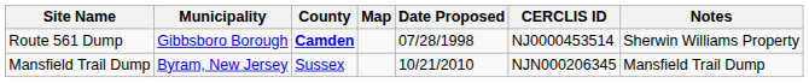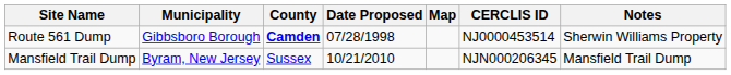 <table class="wikitable sortable">
 <tr>
 <th>Site Name</th>
 <th>Municipality</th>
 <th>County</th>
+<th>Date Proposed</th>
 <th>Map</th>
-<th>Date Proposed</th>
 <th>CERCLIS ID</th>
 <th>Notes</th>
 </tr>
 <tr>
 <td>Route 561 Dump</td>
 <td><a href='#'>Gibbsboro Borough</a></td>
 <td><strong><a href='#'>Camden</a></strong></td>
+<td>07/28/1998</td>
 <td></td>
-<td>07/28/1998</td>
 <td>NJ0000453514</td>
 <td>Sherwin Williams Property</td>
 </tr>
 <tr>
 <td>Mansfield Trail Dump </td>
 <td><a href='#'>Byram, New Jersey</a></td>
 <td><a href='#'>Sussex</a></td>
+<td>10/21/2010</td>
 <td></td>
-<td>10/21/2010</td>
 <td>NJN000206345</td>
 <td>Mansfield Trail Dump</td>
 </tr>
 </table>
